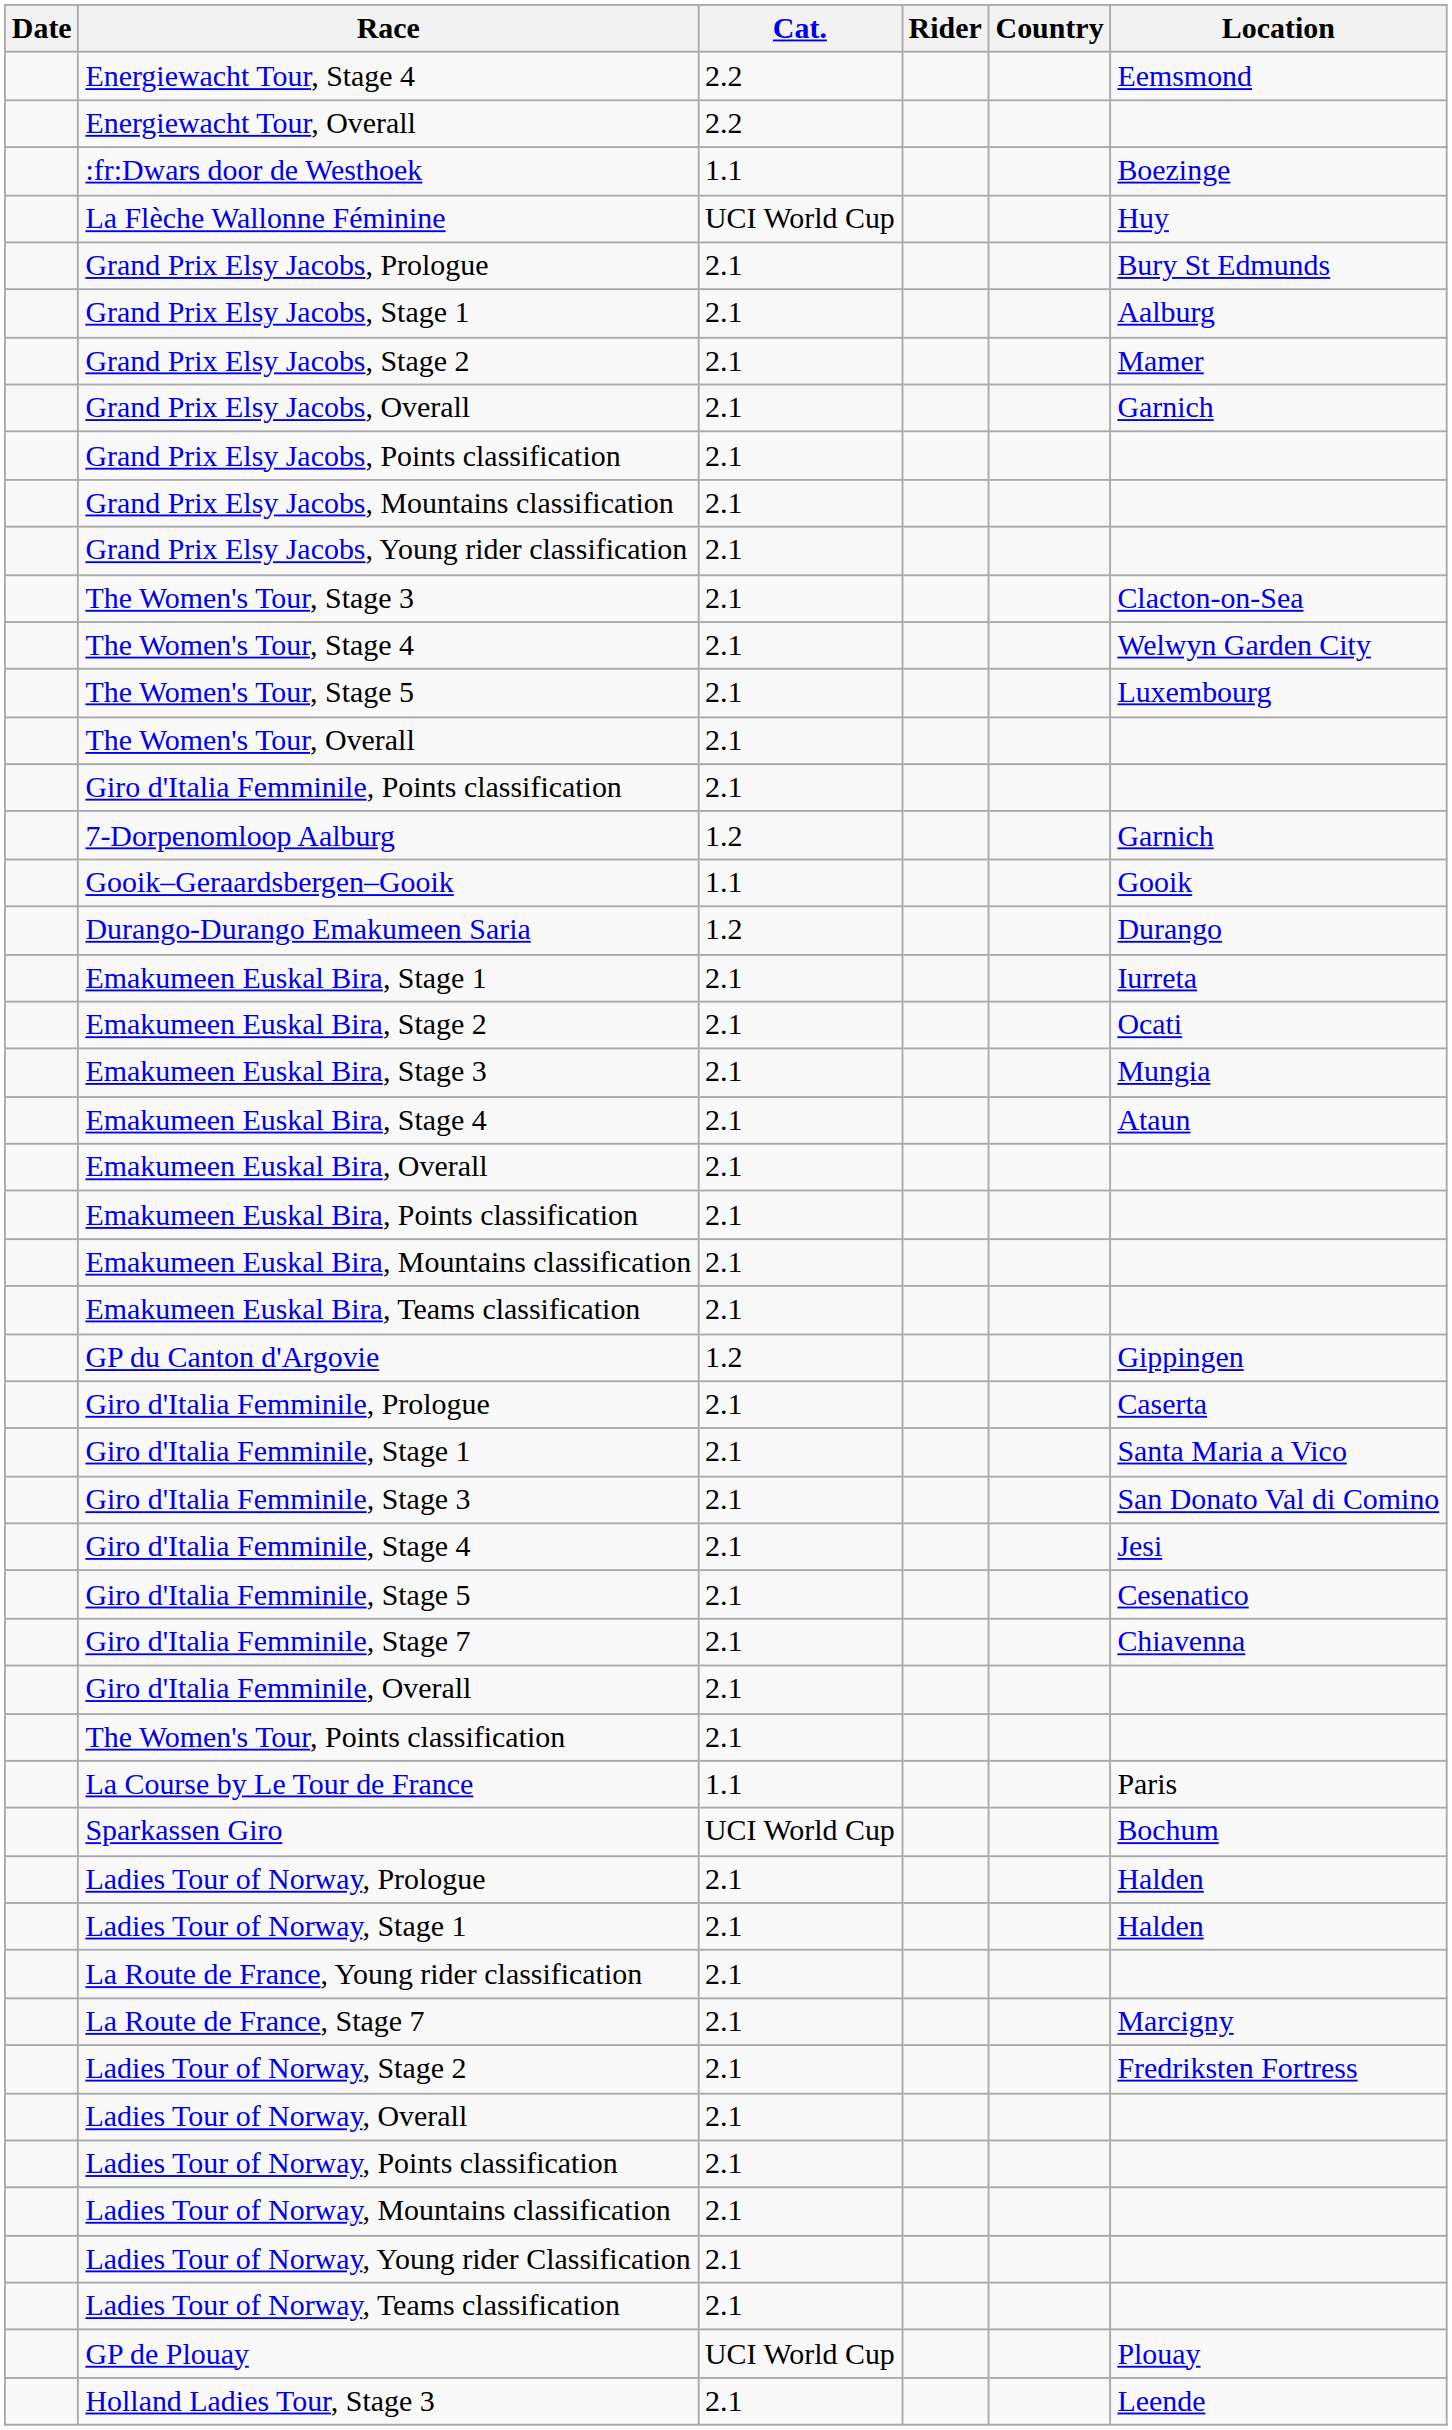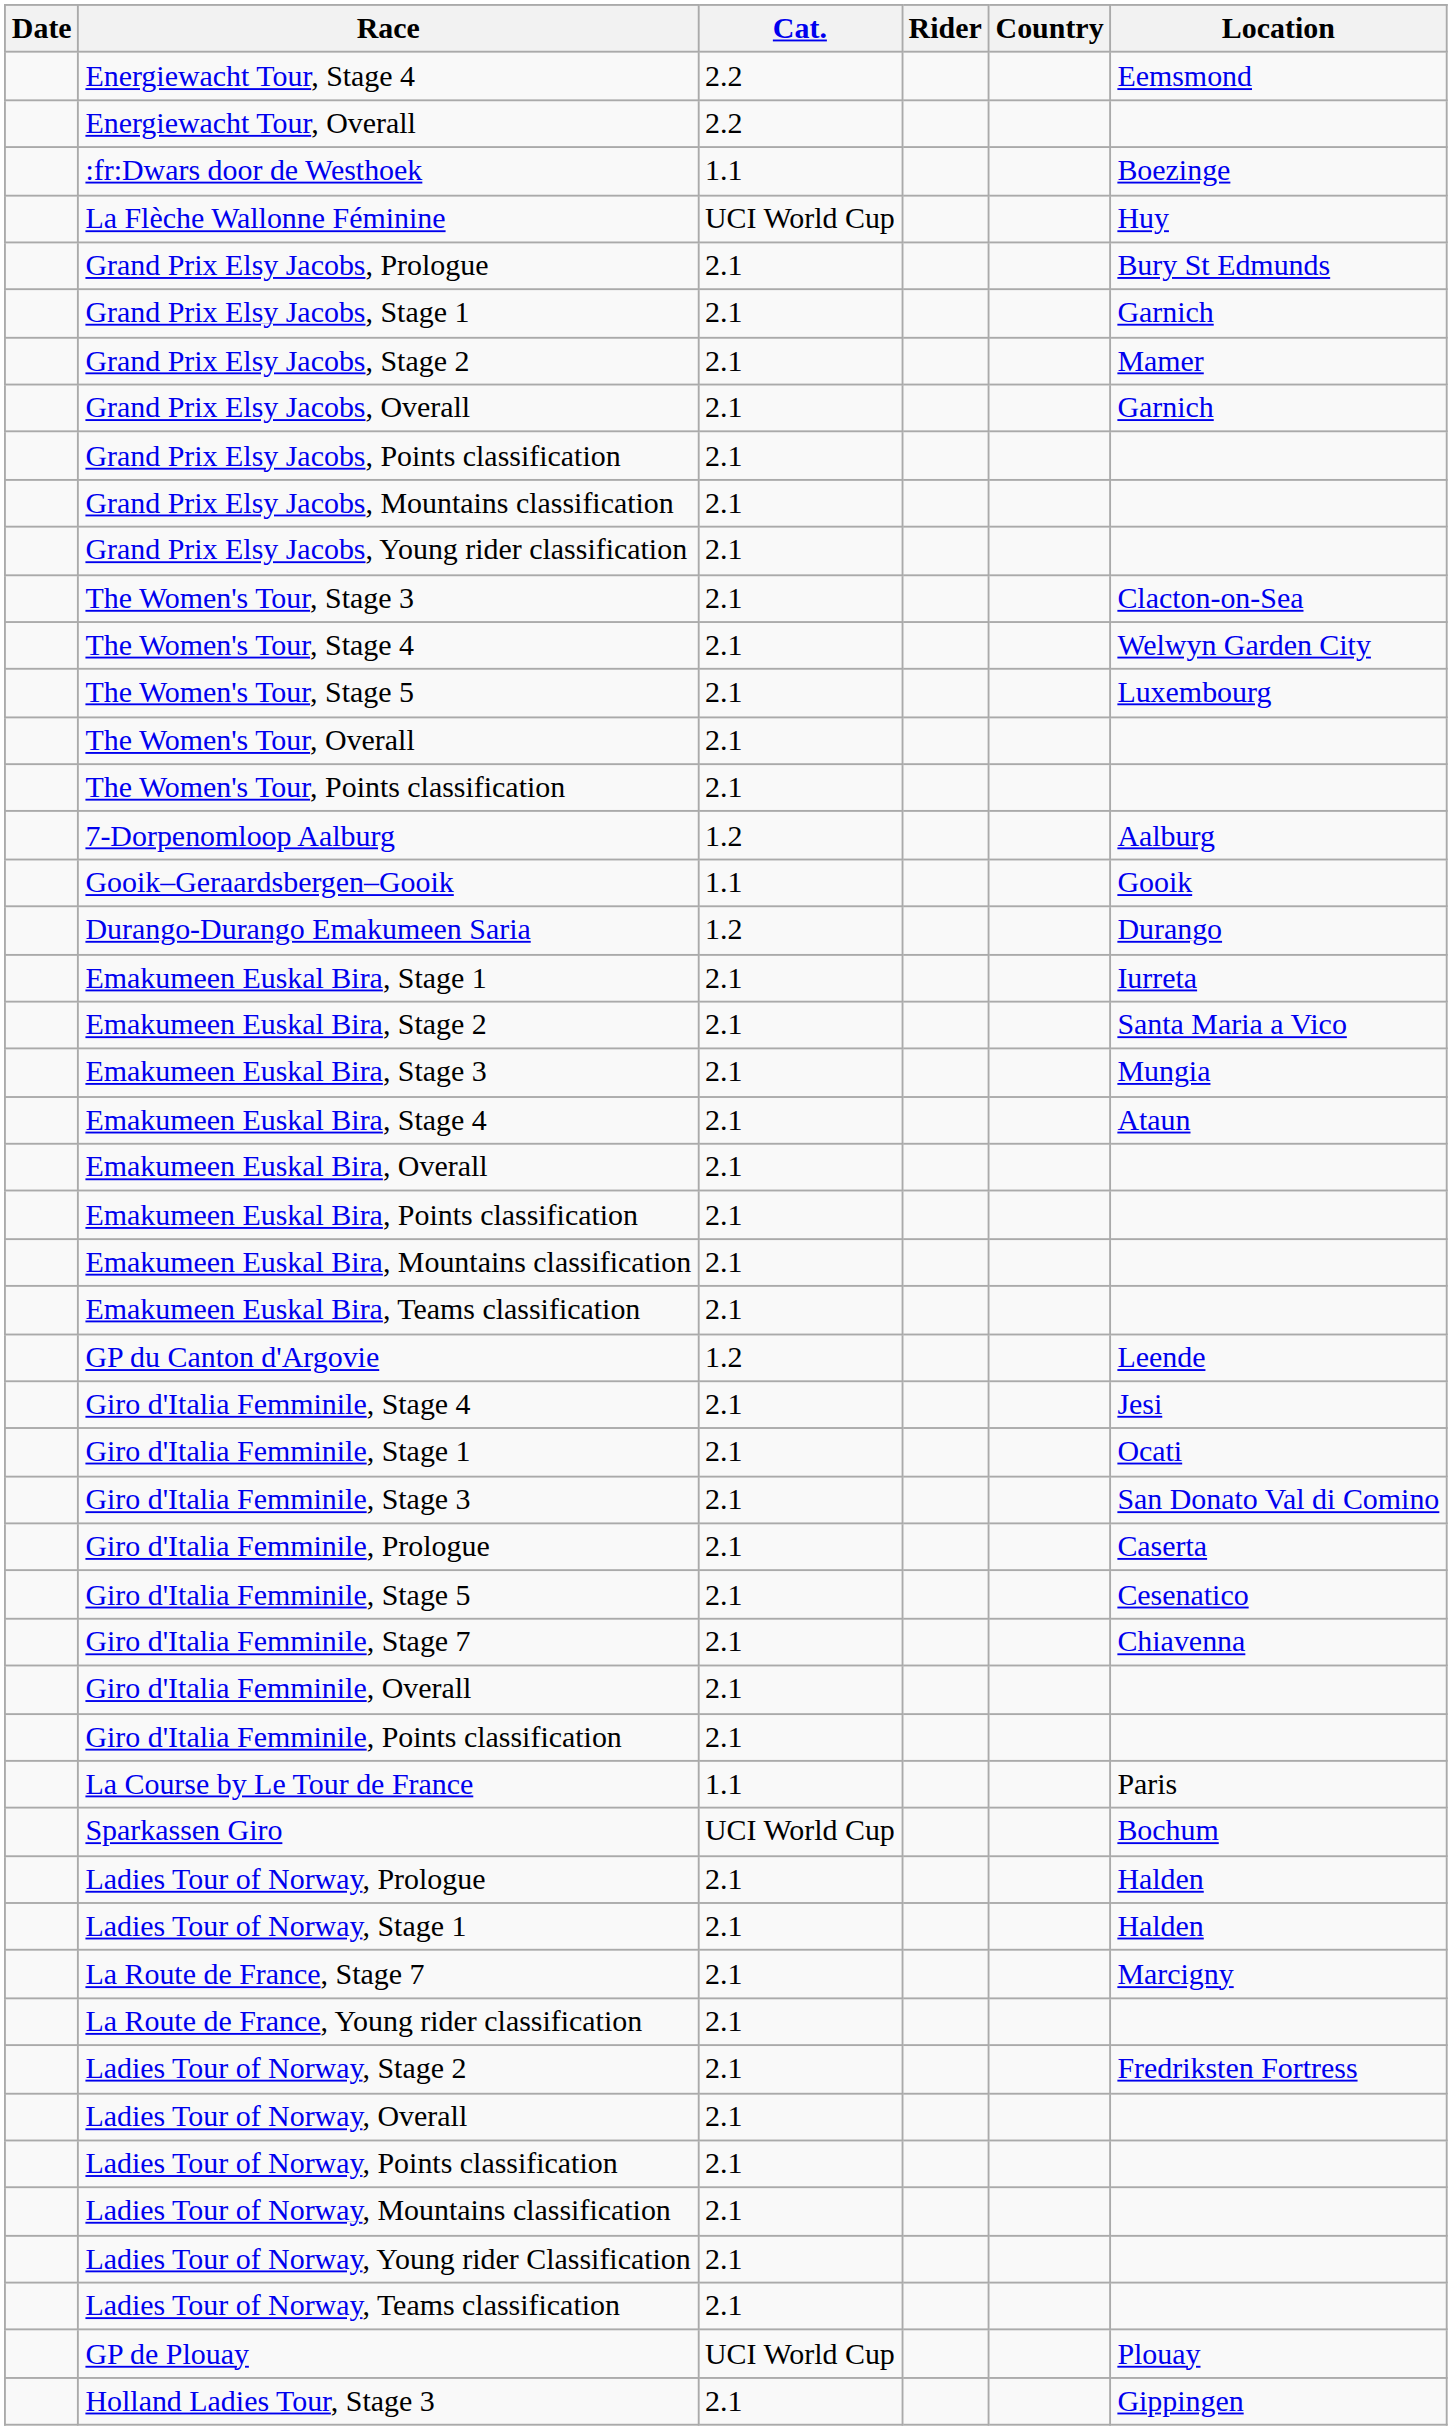 <table class="wikitable sortable">
 <tr>
 <th>Date</th>
 <th>Race</th>
 <th><a href='#'>Cat.</a></th>
 <th>Rider</th>
 <th>Country</th>
 <th>Location</th>
 </tr>
 <tr>
 <td></td>
 <td><a href='#'>Energiewacht Tour</a>, Stage 4</td>
 <td>2.2</td>
 <td></td>
 <td></td>
 <td><a href='#'>Eemsmond</a></td>
 </tr>
 <tr>
 <td></td>
 <td><a href='#'>Energiewacht Tour</a>, Overall</td>
 <td>2.2</td>
 <td></td>
 <td></td>
 <td></td>
 </tr>
 <tr>
 <td></td>
 <td><a href='#'>:fr:Dwars door de Westhoek</a></td>
 <td>1.1</td>
 <td></td>
 <td></td>
 <td><a href='#'>Boezinge</a></td>
 </tr>
 <tr>
 <td></td>
 <td><a href='#'>La Flèche Wallonne Féminine</a></td>
 <td>UCI World Cup</td>
 <td></td>
 <td></td>
 <td><a href='#'>Huy</a></td>
 </tr>
 <tr>
 <td></td>
 <td><a href='#'>Grand Prix Elsy Jacobs</a>, Prologue</td>
 <td>2.1</td>
 <td></td>
 <td></td>
 <td><a href='#'>Bury St Edmunds</a></td>
 </tr>
 <tr>
 <td></td>
 <td><a href='#'>Grand Prix Elsy Jacobs</a>, Stage 1</td>
 <td>2.1</td>
 <td></td>
 <td></td>
-<td><a href='#'>Aalburg</a></td>
+<td><a href='#'>Garnich</a></td>
 </tr>
 <tr>
 <td></td>
 <td><a href='#'>Grand Prix Elsy Jacobs</a>, Stage 2</td>
 <td>2.1</td>
 <td></td>
 <td></td>
 <td><a href='#'>Mamer</a></td>
 </tr>
 <tr>
 <td></td>
 <td><a href='#'>Grand Prix Elsy Jacobs</a>, Overall</td>
 <td>2.1</td>
 <td></td>
 <td></td>
 <td><a href='#'>Garnich</a></td>
 </tr>
 <tr>
 <td></td>
 <td><a href='#'>Grand Prix Elsy Jacobs</a>, Points classification</td>
 <td>2.1</td>
 <td></td>
 <td></td>
 <td></td>
 </tr>
 <tr>
 <td></td>
 <td><a href='#'>Grand Prix Elsy Jacobs</a>, Mountains classification</td>
 <td>2.1</td>
 <td></td>
 <td></td>
 <td></td>
 </tr>
 <tr>
 <td></td>
 <td><a href='#'>Grand Prix Elsy Jacobs</a>, Young rider classification</td>
 <td>2.1</td>
 <td></td>
 <td></td>
 <td></td>
 </tr>
 <tr>
 <td></td>
 <td><a href='#'>The Women's Tour</a>, Stage 3</td>
 <td>2.1</td>
 <td></td>
 <td></td>
 <td><a href='#'>Clacton-on-Sea</a></td>
 </tr>
 <tr>
 <td></td>
 <td><a href='#'>The Women's Tour</a>, Stage 4</td>
 <td>2.1</td>
 <td></td>
 <td></td>
 <td><a href='#'>Welwyn Garden City</a></td>
 </tr>
 <tr>
 <td></td>
 <td><a href='#'>The Women's Tour</a>, Stage 5</td>
 <td>2.1</td>
 <td></td>
 <td></td>
 <td><a href='#'>Luxembourg</a></td>
 </tr>
 <tr>
 <td></td>
 <td><a href='#'>The Women's Tour</a>, Overall</td>
 <td>2.1</td>
 <td></td>
 <td></td>
 <td></td>
 </tr>
 <tr>
 <td></td>
-<td><a href='#'>Giro d'Italia Femminile</a>, Points classification</td>
+<td><a href='#'>The Women's Tour</a>, Points classification</td>
 <td>2.1</td>
 <td></td>
 <td></td>
 <td></td>
 </tr>
 <tr>
 <td></td>
 <td><a href='#'>7-Dorpenomloop Aalburg</a></td>
 <td>1.2</td>
 <td></td>
 <td></td>
-<td><a href='#'>Garnich</a></td>
+<td><a href='#'>Aalburg</a></td>
 </tr>
 <tr>
 <td></td>
 <td><a href='#'>Gooik–Geraardsbergen–Gooik</a></td>
 <td>1.1</td>
 <td></td>
 <td></td>
 <td><a href='#'>Gooik</a></td>
 </tr>
 <tr>
 <td></td>
 <td><a href='#'>Durango-Durango Emakumeen Saria</a></td>
 <td>1.2</td>
 <td></td>
 <td></td>
 <td><a href='#'>Durango</a></td>
 </tr>
 <tr>
 <td></td>
 <td><a href='#'>Emakumeen Euskal Bira</a>, Stage 1</td>
 <td>2.1</td>
 <td></td>
 <td></td>
 <td><a href='#'>Iurreta</a></td>
 </tr>
 <tr>
 <td></td>
 <td><a href='#'>Emakumeen Euskal Bira</a>, Stage 2</td>
 <td>2.1</td>
 <td></td>
 <td></td>
-<td><a href='#'>Oсati</a></td>
+<td><a href='#'>Santa Maria a Vico</a></td>
 </tr>
 <tr>
 <td></td>
 <td><a href='#'>Emakumeen Euskal Bira</a>, Stage 3</td>
 <td>2.1</td>
 <td></td>
 <td></td>
 <td><a href='#'>Mungia</a></td>
 </tr>
 <tr>
 <td></td>
 <td><a href='#'>Emakumeen Euskal Bira</a>, Stage 4</td>
 <td>2.1</td>
 <td></td>
 <td></td>
 <td><a href='#'>Ataun</a></td>
 </tr>
 <tr>
 <td></td>
 <td><a href='#'>Emakumeen Euskal Bira</a>, Overall</td>
 <td>2.1</td>
 <td></td>
 <td></td>
 <td></td>
 </tr>
 <tr>
 <td></td>
 <td><a href='#'>Emakumeen Euskal Bira</a>, Points classification</td>
 <td>2.1</td>
 <td></td>
 <td></td>
 <td></td>
 </tr>
 <tr>
 <td></td>
 <td><a href='#'>Emakumeen Euskal Bira</a>, Mountains classification</td>
 <td>2.1</td>
 <td></td>
 <td></td>
 <td></td>
 </tr>
 <tr>
 <td></td>
 <td><a href='#'>Emakumeen Euskal Bira</a>, Teams classification</td>
 <td>2.1</td>
 <td align="center"></td>
 <td></td>
 <td></td>
 </tr>
 <tr>
 <td></td>
 <td><a href='#'>GP du Canton d'Argovie</a></td>
 <td>1.2</td>
 <td></td>
 <td></td>
-<td><a href='#'>Gippingen</a></td>
+<td><a href='#'>Leende</a></td>
 </tr>
 <tr>
 <td></td>
-<td><a href='#'>Giro d'Italia Femminile</a>, Prologue</td>
+<td><a href='#'>Giro d'Italia Femminile</a>, Stage 4</td>
 <td>2.1</td>
 <td></td>
 <td></td>
-<td><a href='#'>Caserta</a></td>
+<td><a href='#'>Jesi</a></td>
 </tr>
 <tr>
 <td></td>
 <td><a href='#'>Giro d'Italia Femminile</a>, Stage 1</td>
 <td>2.1</td>
 <td></td>
 <td></td>
-<td><a href='#'>Santa Maria a Vico</a></td>
+<td><a href='#'>Oсati</a></td>
 </tr>
 <tr>
 <td></td>
 <td><a href='#'>Giro d'Italia Femminile</a>, Stage 3</td>
 <td>2.1</td>
 <td></td>
 <td></td>
 <td><a href='#'>San Donato Val di Comino</a></td>
 </tr>
 <tr>
 <td></td>
-<td><a href='#'>Giro d'Italia Femminile</a>, Stage 4</td>
+<td><a href='#'>Giro d'Italia Femminile</a>, Prologue</td>
 <td>2.1</td>
 <td></td>
 <td></td>
-<td><a href='#'>Jesi</a></td>
+<td><a href='#'>Caserta</a></td>
 </tr>
 <tr>
 <td></td>
 <td><a href='#'>Giro d'Italia Femminile</a>, Stage 5</td>
 <td>2.1</td>
 <td></td>
 <td></td>
 <td><a href='#'>Cesenatico</a></td>
 </tr>
 <tr>
 <td></td>
 <td><a href='#'>Giro d'Italia Femminile</a>, Stage 7</td>
 <td>2.1</td>
 <td></td>
 <td></td>
 <td><a href='#'>Chiavenna</a></td>
 </tr>
 <tr>
 <td></td>
 <td><a href='#'>Giro d'Italia Femminile</a>, Overall</td>
 <td>2.1</td>
 <td></td>
 <td></td>
 <td></td>
 </tr>
 <tr>
 <td></td>
-<td><a href='#'>The Women's Tour</a>, Points classification</td>
+<td><a href='#'>Giro d'Italia Femminile</a>, Points classification</td>
 <td>2.1</td>
 <td></td>
 <td></td>
 <td></td>
 </tr>
 <tr>
 <td></td>
 <td><a href='#'>La Course by Le Tour de France</a></td>
 <td>1.1</td>
 <td></td>
 <td></td>
 <td>Paris</td>
 </tr>
 <tr>
 <td></td>
 <td><a href='#'>Sparkassen Giro</a></td>
 <td>UCI World Cup</td>
 <td></td>
 <td></td>
 <td><a href='#'>Bochum</a></td>
 </tr>
 <tr>
 <td></td>
 <td><a href='#'>Ladies Tour of Norway</a>, Prologue</td>
 <td>2.1</td>
 <td></td>
 <td></td>
 <td><a href='#'>Halden</a></td>
 </tr>
 <tr>
 <td></td>
 <td><a href='#'>Ladies Tour of Norway</a>, Stage 1</td>
 <td>2.1</td>
 <td></td>
 <td></td>
 <td><a href='#'>Halden</a></td>
 </tr>
 <tr>
 <td></td>
+<td><a href='#'>La Route de France</a>, Stage 7</td>
+<td>2.1</td>
+<td></td>
+<td></td>
+<td><a href='#'>Marcigny</a></td>
+</tr>
+<tr>
+<td></td>
 <td><a href='#'>La Route de France</a>, Young rider classification</td>
 <td>2.1</td>
 <td></td>
 <td></td>
 <td></td>
-</tr>
-<tr>
-<td></td>
-<td><a href='#'>La Route de France</a>, Stage 7</td>
-<td>2.1</td>
-<td></td>
-<td></td>
-<td><a href='#'>Marcigny</a></td>
 </tr>
 <tr>
 <td></td>
 <td><a href='#'>Ladies Tour of Norway</a>, Stage 2</td>
 <td>2.1</td>
 <td></td>
 <td></td>
 <td><a href='#'>Fredriksten Fortress</a></td>
 </tr>
 <tr>
 <td></td>
 <td><a href='#'>Ladies Tour of Norway</a>, Overall</td>
 <td>2.1</td>
 <td></td>
 <td></td>
 <td></td>
 </tr>
 <tr>
 <td></td>
 <td><a href='#'>Ladies Tour of Norway</a>, Points classification</td>
 <td>2.1</td>
 <td></td>
 <td></td>
 <td></td>
 </tr>
 <tr>
 <td></td>
 <td><a href='#'>Ladies Tour of Norway</a>, Mountains classification</td>
 <td>2.1</td>
 <td></td>
 <td></td>
 <td></td>
 </tr>
 <tr>
 <td></td>
 <td><a href='#'>Ladies Tour of Norway</a>, Young rider Classification</td>
 <td>2.1</td>
 <td></td>
 <td></td>
 <td></td>
 </tr>
 <tr>
 <td></td>
 <td><a href='#'>Ladies Tour of Norway</a>, Teams classification</td>
 <td>2.1</td>
 <td align="center"></td>
 <td></td>
 <td></td>
 </tr>
 <tr>
 <td></td>
 <td><a href='#'>GP de Plouay</a></td>
 <td>UCI World Cup</td>
 <td></td>
 <td></td>
 <td><a href='#'>Plouay</a></td>
 </tr>
 <tr>
 <td></td>
 <td><a href='#'>Holland Ladies Tour</a>, Stage 3</td>
 <td>2.1</td>
 <td></td>
 <td></td>
-<td><a href='#'>Leende</a></td>
+<td><a href='#'>Gippingen</a></td>
 </tr>
 </table>
